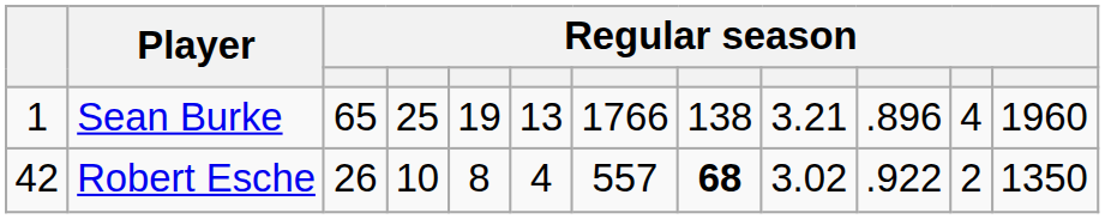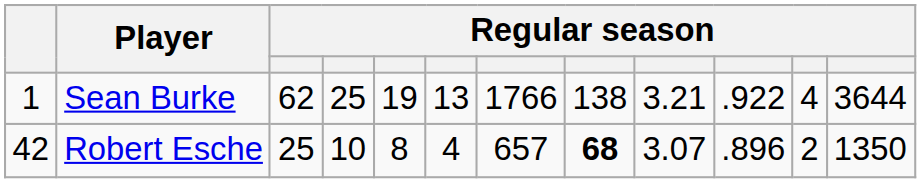 <table class="wikitable plainrowheaders" style="text-align:center;">
 <tr>
 <th scope="col" rowspan="2"></th>
 <th scope="col" rowspan="2">Player</th>
 <th scope=colgroup colspan=10>Regular season</th>
 </tr>
 <tr>
 <th scope="col"></th>
 <th scope="col"></th>
 <th scope="col"></th>
 <th scope="col"></th>
 <th scope="col"></th>
 <th scope="col"></th>
 <th scope="col"></th>
 <th scope="col"></th>
 <th scope="col"></th>
 <th scope="col"></th>
 </tr>
 <tr>
 <td scope="row">1</td>
 <td align="left"><a href='#'>Sean Burke</a></td>
-<td>65</td>
+<td>62</td>
 <td>25</td>
 <td>19</td>
 <td>13</td>
 <td>1766</td>
 <td>138</td>
 <td>3.21</td>
-<td>.896</td>
+<td>.922</td>
 <td>4</td>
-<td>1960</td>
+<td>3644</td>
 </tr>
 <tr>
 <td scope="row">42</td>
 <td align="left"><a href='#'>Robert Esche</a></td>
-<td>26</td>
+<td>25</td>
 <td>10</td>
 <td>8</td>
 <td>4</td>
-<td>557</td>
+<td>657</td>
 <td><strong>68</strong></td>
-<td>3.02</td>
-<td>.922</td>
+<td>3.07</td>
+<td>.896</td>
 <td>2</td>
 <td>1350</td>
 </tr>
 </table>
